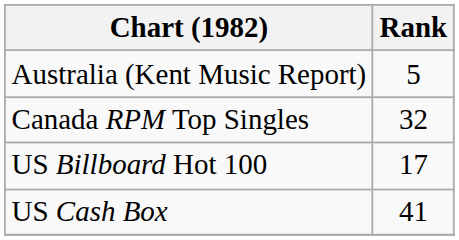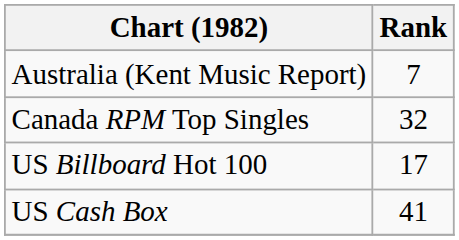 <table class="wikitable sortable">
 <tr>
 <th align="left">Chart (1982)</th>
 <th style="text-align:center;">Rank</th>
 </tr>
 <tr>
 <td>Australia (Kent Music Report)</td>
-<td style="text-align:center;">5</td>
+<td style="text-align:center;">7</td>
 </tr>
 <tr>
 <td>Canada <em>RPM</em> Top Singles </td>
 <td style="text-align:center;">32</td>
 </tr>
 <tr>
 <td>US <em>Billboard</em> Hot 100</td>
 <td style="text-align:center;">17</td>
 </tr>
 <tr>
 <td>US <em>Cash Box</em> </td>
 <td style="text-align:center;">41</td>
 </tr>
 <tr>
 </tr>
 </table>
